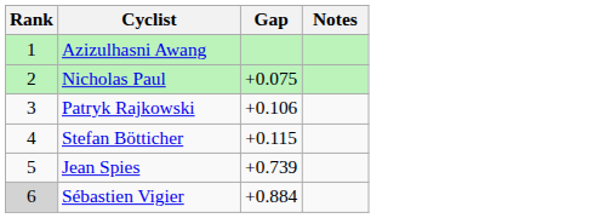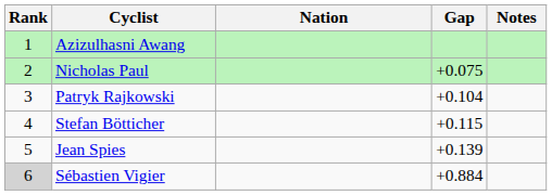 <table class="wikitable" style="text-align:center">
 <tr>
 <th width=30>Rank</th>
 <th width=150>Cyclist</th>
+<th width=200>Nation</th>
 <th width=30>Gap</th>
 <th width=50>Notes</th>
 </tr>
 <tr bgcolor=#bbf3bb>
 <td>1</td>
 <td align=left><a href='#'>Azizulhasni Awang</a></td>
+<td align=left></td>
 <td></td>
 <td></td>
 </tr>
 <tr bgcolor=#bbf3bb>
 <td>2</td>
 <td align=left><a href='#'>Nicholas Paul</a></td>
+<td align=left></td>
 <td>+0.075</td>
 <td></td>
 </tr>
 <tr>
 <td>3</td>
 <td align=left><a href='#'>Patryk Rajkowski</a></td>
-<td>+0.106</td>
+<td align=left></td>
+<td>+0.104</td>
 <td></td>
 </tr>
 <tr>
 <td>4</td>
 <td align=left><a href='#'>Stefan Bötticher</a></td>
+<td align=left></td>
 <td>+0.115</td>
 <td></td>
 </tr>
 <tr>
 <td>5</td>
 <td align=left><a href='#'>Jean Spies</a></td>
-<td>+0.739</td>
+<td align=left></td>
+<td>+0.139</td>
 <td></td>
 </tr>
 <tr>
 <td style="background: lightgrey;">6</td>
 <td align=left><a href='#'>Sébastien Vigier</a></td>
+<td align=left></td>
 <td>+0.884</td>
 <td></td>
 </tr>
 </table>
